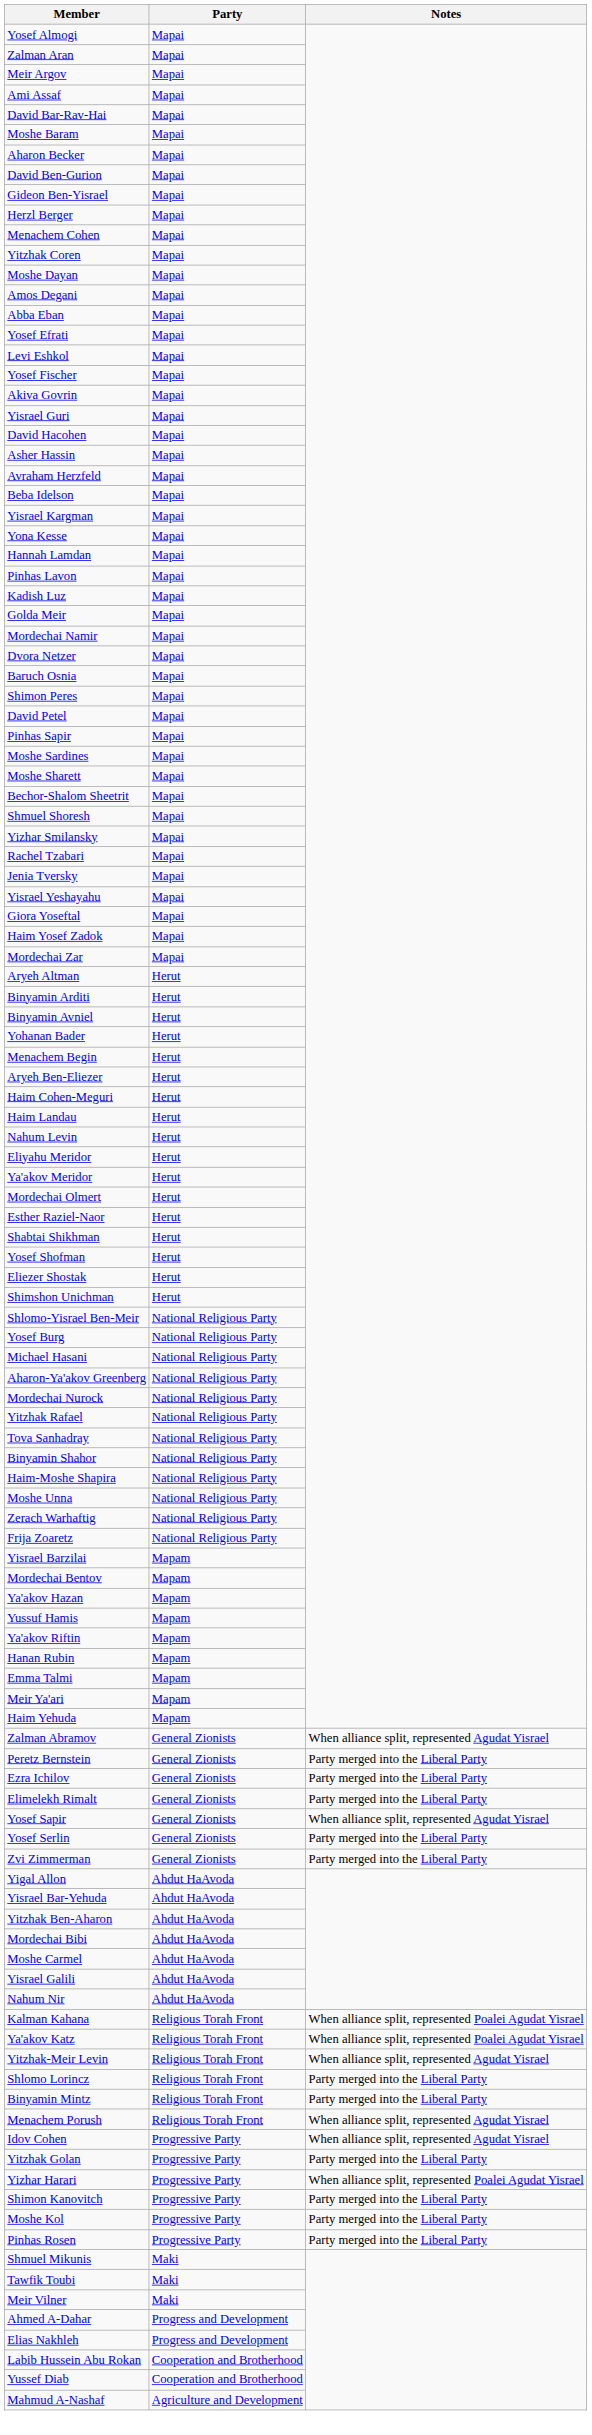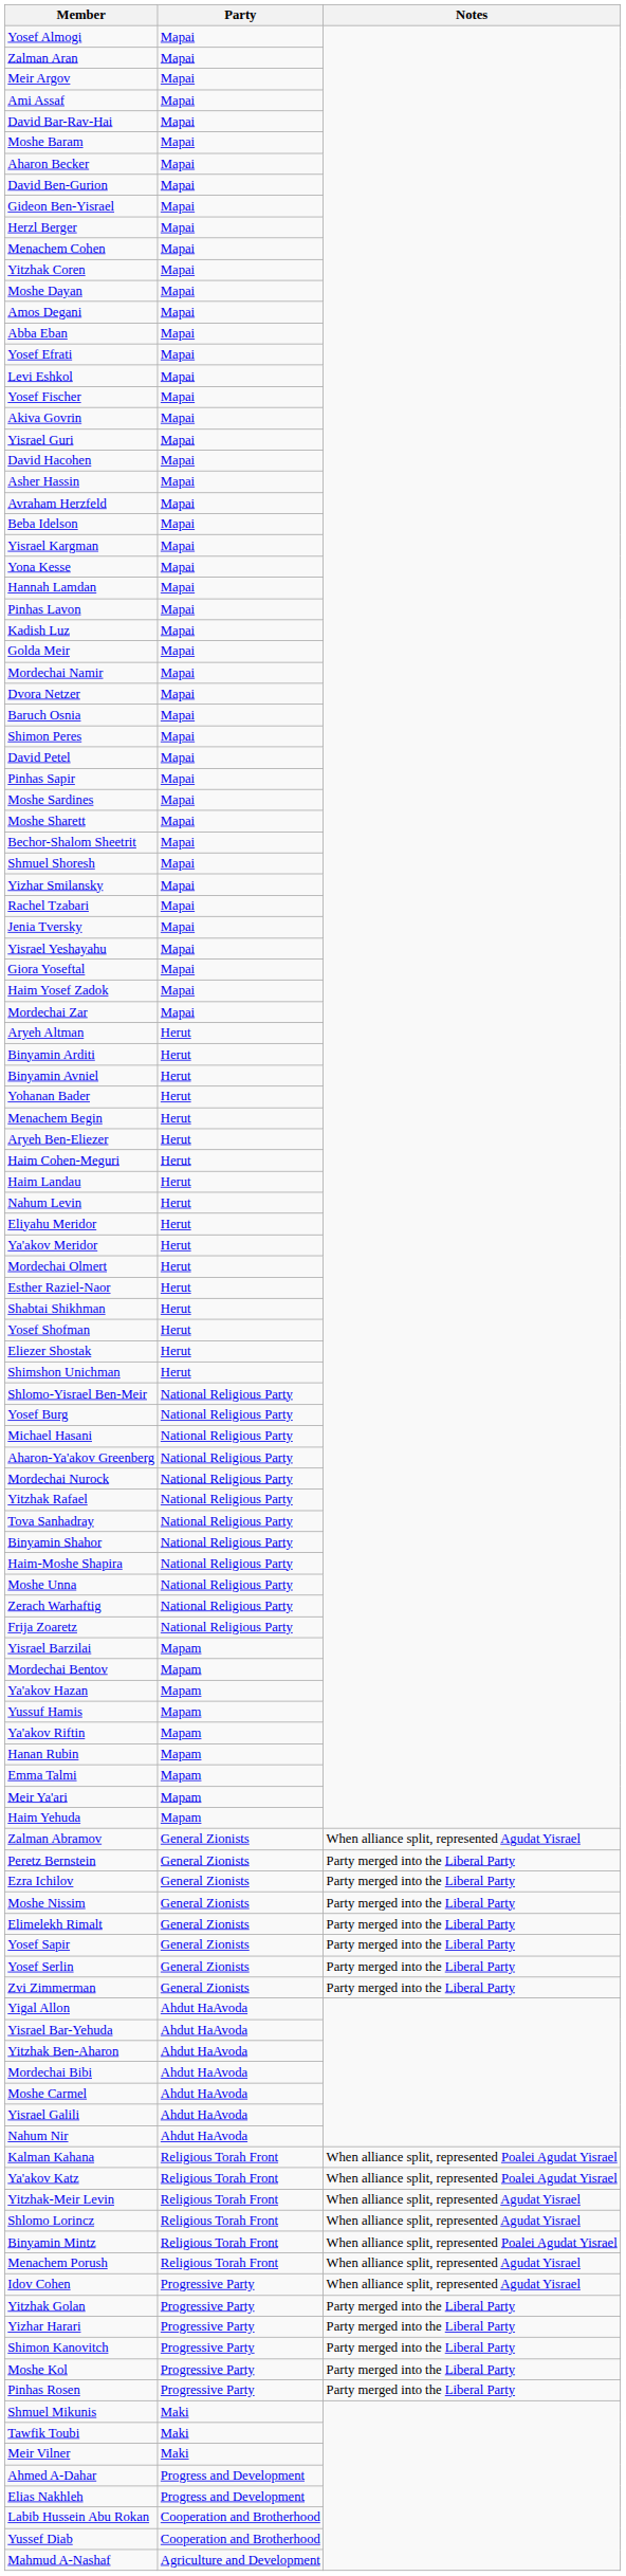 <table class="sort wikitable sortable" style="text-align:left">
 <tr>
 <th>Member</th>
 <th>Party</th>
 <th>Notes</th>
 </tr>
 <tr>
 <td><a href='#'>Yosef Almogi</a></td>
 <td><a href='#'>Mapai</a></td>
 </tr>
 <tr>
 <td><a href='#'>Zalman Aran</a></td>
 <td><a href='#'>Mapai</a></td>
 </tr>
 <tr>
 <td><a href='#'>Meir Argov</a></td>
 <td><a href='#'>Mapai</a></td>
 </tr>
 <tr>
 <td><a href='#'>Ami Assaf</a></td>
 <td><a href='#'>Mapai</a></td>
 </tr>
 <tr>
 <td><a href='#'>David Bar-Rav-Hai</a></td>
 <td><a href='#'>Mapai</a></td>
 </tr>
 <tr>
 <td><a href='#'>Moshe Baram</a></td>
 <td><a href='#'>Mapai</a></td>
 </tr>
 <tr>
 <td><a href='#'>Aharon Becker</a></td>
 <td><a href='#'>Mapai</a></td>
 </tr>
 <tr>
 <td><a href='#'>David Ben-Gurion</a></td>
 <td><a href='#'>Mapai</a></td>
 </tr>
 <tr>
 <td><a href='#'>Gideon Ben-Yisrael</a></td>
 <td><a href='#'>Mapai</a></td>
 </tr>
 <tr>
 <td><a href='#'>Herzl Berger</a></td>
 <td><a href='#'>Mapai</a></td>
 </tr>
 <tr>
 <td><a href='#'>Menachem Cohen</a></td>
 <td><a href='#'>Mapai</a></td>
 </tr>
 <tr>
 <td><a href='#'>Yitzhak Coren</a></td>
 <td><a href='#'>Mapai</a></td>
 </tr>
 <tr>
 <td><a href='#'>Moshe Dayan</a></td>
 <td><a href='#'>Mapai</a></td>
 </tr>
 <tr>
 <td><a href='#'>Amos Degani</a></td>
 <td><a href='#'>Mapai</a></td>
 </tr>
 <tr>
 <td><a href='#'>Abba Eban</a></td>
 <td><a href='#'>Mapai</a></td>
 </tr>
 <tr>
 <td><a href='#'>Yosef Efrati</a></td>
 <td><a href='#'>Mapai</a></td>
 </tr>
 <tr>
 <td><a href='#'>Levi Eshkol</a></td>
 <td><a href='#'>Mapai</a></td>
 </tr>
 <tr>
 <td><a href='#'>Yosef Fischer</a></td>
 <td><a href='#'>Mapai</a></td>
 </tr>
 <tr>
 <td><a href='#'>Akiva Govrin</a></td>
 <td><a href='#'>Mapai</a></td>
 </tr>
 <tr>
 <td><a href='#'>Yisrael Guri</a></td>
 <td><a href='#'>Mapai</a></td>
 </tr>
 <tr>
 <td><a href='#'>David Hacohen</a></td>
 <td><a href='#'>Mapai</a></td>
 </tr>
 <tr>
 <td><a href='#'>Asher Hassin</a></td>
 <td><a href='#'>Mapai</a></td>
 </tr>
 <tr>
 <td><a href='#'>Avraham Herzfeld</a></td>
 <td><a href='#'>Mapai</a></td>
 </tr>
 <tr>
 <td><a href='#'>Beba Idelson</a></td>
 <td><a href='#'>Mapai</a></td>
 </tr>
 <tr>
 <td><a href='#'>Yisrael Kargman</a></td>
 <td><a href='#'>Mapai</a></td>
 </tr>
 <tr>
 <td><a href='#'>Yona Kesse</a></td>
 <td><a href='#'>Mapai</a></td>
 </tr>
 <tr>
 <td><a href='#'>Hannah Lamdan</a></td>
 <td><a href='#'>Mapai</a></td>
 </tr>
 <tr>
 <td><a href='#'>Pinhas Lavon</a></td>
 <td><a href='#'>Mapai</a></td>
 </tr>
 <tr>
 <td><a href='#'>Kadish Luz</a></td>
 <td><a href='#'>Mapai</a></td>
 </tr>
 <tr>
 <td><a href='#'>Golda Meir</a></td>
 <td><a href='#'>Mapai</a></td>
 </tr>
 <tr>
 <td><a href='#'>Mordechai Namir</a></td>
 <td><a href='#'>Mapai</a></td>
 </tr>
 <tr>
 <td><a href='#'>Dvora Netzer</a></td>
 <td><a href='#'>Mapai</a></td>
 </tr>
 <tr>
 <td><a href='#'>Baruch Osnia</a></td>
 <td><a href='#'>Mapai</a></td>
 </tr>
 <tr>
 <td><a href='#'>Shimon Peres</a></td>
 <td><a href='#'>Mapai</a></td>
 </tr>
 <tr>
 <td><a href='#'>David Petel</a></td>
 <td><a href='#'>Mapai</a></td>
 </tr>
 <tr>
 <td><a href='#'>Pinhas Sapir</a></td>
 <td><a href='#'>Mapai</a></td>
 </tr>
 <tr>
 <td><a href='#'>Moshe Sardines</a></td>
 <td><a href='#'>Mapai</a></td>
 </tr>
 <tr>
 <td><a href='#'>Moshe Sharett</a></td>
 <td><a href='#'>Mapai</a></td>
 </tr>
 <tr>
 <td><a href='#'>Bechor-Shalom Sheetrit</a></td>
 <td><a href='#'>Mapai</a></td>
 </tr>
 <tr>
 <td><a href='#'>Shmuel Shoresh</a></td>
 <td><a href='#'>Mapai</a></td>
 </tr>
 <tr>
 <td><a href='#'>Yizhar Smilansky</a></td>
 <td><a href='#'>Mapai</a></td>
 </tr>
 <tr>
 <td><a href='#'>Rachel Tzabari</a></td>
 <td><a href='#'>Mapai</a></td>
 </tr>
 <tr>
 <td><a href='#'>Jenia Tversky</a></td>
 <td><a href='#'>Mapai</a></td>
 </tr>
 <tr>
 <td><a href='#'>Yisrael Yeshayahu</a></td>
 <td><a href='#'>Mapai</a></td>
 </tr>
 <tr>
 <td><a href='#'>Giora Yoseftal</a></td>
 <td><a href='#'>Mapai</a></td>
 </tr>
 <tr>
 <td><a href='#'>Haim Yosef Zadok</a></td>
 <td><a href='#'>Mapai</a></td>
 </tr>
 <tr>
 <td><a href='#'>Mordechai Zar</a></td>
 <td><a href='#'>Mapai</a></td>
 </tr>
 <tr>
 <td><a href='#'>Aryeh Altman</a></td>
 <td><a href='#'>Herut</a></td>
 </tr>
 <tr>
 <td><a href='#'>Binyamin Arditi</a></td>
 <td><a href='#'>Herut</a></td>
 </tr>
 <tr>
 <td><a href='#'>Binyamin Avniel</a></td>
 <td><a href='#'>Herut</a></td>
 </tr>
 <tr>
 <td><a href='#'>Yohanan Bader</a></td>
 <td><a href='#'>Herut</a></td>
 </tr>
 <tr>
 <td><a href='#'>Menachem Begin</a></td>
 <td><a href='#'>Herut</a></td>
 </tr>
 <tr>
 <td><a href='#'>Aryeh Ben-Eliezer</a></td>
 <td><a href='#'>Herut</a></td>
 </tr>
 <tr>
 <td><a href='#'>Haim Cohen-Meguri</a></td>
 <td><a href='#'>Herut</a></td>
 </tr>
 <tr>
 <td><a href='#'>Haim Landau</a></td>
 <td><a href='#'>Herut</a></td>
 </tr>
 <tr>
 <td><a href='#'>Nahum Levin</a></td>
 <td><a href='#'>Herut</a></td>
 </tr>
 <tr>
 <td><a href='#'>Eliyahu Meridor</a></td>
 <td><a href='#'>Herut</a></td>
 </tr>
 <tr>
 <td><a href='#'>Ya'akov Meridor</a></td>
 <td><a href='#'>Herut</a></td>
 </tr>
 <tr>
 <td><a href='#'>Mordechai Olmert</a></td>
 <td><a href='#'>Herut</a></td>
 </tr>
 <tr>
 <td><a href='#'>Esther Raziel-Naor</a></td>
 <td><a href='#'>Herut</a></td>
 </tr>
 <tr>
 <td><a href='#'>Shabtai Shikhman</a></td>
 <td><a href='#'>Herut</a></td>
 </tr>
 <tr>
 <td><a href='#'>Yosef Shofman</a></td>
 <td><a href='#'>Herut</a></td>
 </tr>
 <tr>
 <td><a href='#'>Eliezer Shostak</a></td>
 <td><a href='#'>Herut</a></td>
 </tr>
 <tr>
 <td><a href='#'>Shimshon Unichman</a></td>
 <td><a href='#'>Herut</a></td>
 </tr>
 <tr>
 <td><a href='#'>Shlomo-Yisrael Ben-Meir</a></td>
 <td><a href='#'>National Religious Party</a></td>
 </tr>
 <tr>
 <td><a href='#'>Yosef Burg</a></td>
 <td><a href='#'>National Religious Party</a></td>
 </tr>
 <tr>
 <td><a href='#'>Michael Hasani</a></td>
 <td><a href='#'>National Religious Party</a></td>
 </tr>
 <tr>
 <td><a href='#'>Aharon-Ya'akov Greenberg</a></td>
 <td><a href='#'>National Religious Party</a></td>
 </tr>
 <tr>
 <td><a href='#'>Mordechai Nurock</a></td>
 <td><a href='#'>National Religious Party</a></td>
 </tr>
 <tr>
 <td><a href='#'>Yitzhak Rafael</a></td>
 <td><a href='#'>National Religious Party</a></td>
 </tr>
 <tr>
 <td><a href='#'>Tova Sanhadray</a></td>
 <td><a href='#'>National Religious Party</a></td>
 </tr>
 <tr>
 <td><a href='#'>Binyamin Shahor</a></td>
 <td><a href='#'>National Religious Party</a></td>
 </tr>
 <tr>
 <td><a href='#'>Haim-Moshe Shapira</a></td>
 <td><a href='#'>National Religious Party</a></td>
 </tr>
 <tr>
 <td><a href='#'>Moshe Unna</a></td>
 <td><a href='#'>National Religious Party</a></td>
 </tr>
 <tr>
 <td><a href='#'>Zerach Warhaftig</a></td>
 <td><a href='#'>National Religious Party</a></td>
 </tr>
 <tr>
 <td><a href='#'>Frija Zoaretz</a></td>
 <td><a href='#'>National Religious Party</a></td>
 </tr>
 <tr>
 <td><a href='#'>Yisrael Barzilai</a></td>
 <td><a href='#'>Mapam</a></td>
 </tr>
 <tr>
 <td><a href='#'>Mordechai Bentov</a></td>
 <td><a href='#'>Mapam</a></td>
 </tr>
 <tr>
 <td><a href='#'>Ya'akov Hazan</a></td>
 <td><a href='#'>Mapam</a></td>
 </tr>
 <tr>
 <td><a href='#'>Yussuf Hamis</a></td>
 <td><a href='#'>Mapam</a></td>
 </tr>
 <tr>
 <td><a href='#'>Ya'akov Riftin</a></td>
 <td><a href='#'>Mapam</a></td>
 </tr>
 <tr>
 <td><a href='#'>Hanan Rubin</a></td>
 <td><a href='#'>Mapam</a></td>
 </tr>
 <tr>
 <td><a href='#'>Emma Talmi</a></td>
 <td><a href='#'>Mapam</a></td>
 </tr>
 <tr>
 <td><a href='#'>Meir Ya'ari</a></td>
 <td><a href='#'>Mapam</a></td>
 </tr>
 <tr>
 <td><a href='#'>Haim Yehuda</a></td>
 <td><a href='#'>Mapam</a></td>
 </tr>
 <tr>
 <td><a href='#'>Zalman Abramov</a></td>
 <td><a href='#'>General Zionists</a></td>
 <td>When alliance split, represented <a href='#'>Agudat Yisrael</a></td>
 </tr>
 <tr>
 <td><a href='#'>Peretz Bernstein</a></td>
 <td><a href='#'>General Zionists</a></td>
 <td>Party merged into the <a href='#'>Liberal Party</a></td>
 </tr>
 <tr>
 <td><a href='#'>Ezra Ichilov</a></td>
 <td><a href='#'>General Zionists</a></td>
 <td>Party merged into the <a href='#'>Liberal Party</a></td>
 </tr>
 <tr>
+<td><a href='#'>Moshe Nissim</a></td>
+<td><a href='#'>General Zionists</a></td>
+<td>Party merged into the <a href='#'>Liberal Party</a></td>
+</tr>
+<tr>
 <td><a href='#'>Elimelekh Rimalt</a></td>
 <td><a href='#'>General Zionists</a></td>
 <td>Party merged into the <a href='#'>Liberal Party</a></td>
 </tr>
 <tr>
 <td><a href='#'>Yosef Sapir</a></td>
 <td><a href='#'>General Zionists</a></td>
-<td>When alliance split, represented <a href='#'>Agudat Yisrael</a></td>
+<td>Party merged into the <a href='#'>Liberal Party</a></td>
 </tr>
 <tr>
 <td><a href='#'>Yosef Serlin</a></td>
 <td><a href='#'>General Zionists</a></td>
 <td>Party merged into the <a href='#'>Liberal Party</a></td>
 </tr>
 <tr>
 <td><a href='#'>Zvi Zimmerman</a></td>
 <td><a href='#'>General Zionists</a></td>
 <td>Party merged into the <a href='#'>Liberal Party</a></td>
 </tr>
 <tr>
 <td><a href='#'>Yigal Allon</a></td>
 <td><a href='#'>Ahdut HaAvoda</a></td>
 </tr>
 <tr>
 <td><a href='#'>Yisrael Bar-Yehuda</a></td>
 <td><a href='#'>Ahdut HaAvoda</a></td>
 </tr>
 <tr>
 <td><a href='#'>Yitzhak Ben-Aharon</a></td>
 <td><a href='#'>Ahdut HaAvoda</a></td>
 </tr>
 <tr>
 <td><a href='#'>Mordechai Bibi</a></td>
 <td><a href='#'>Ahdut HaAvoda</a></td>
 </tr>
 <tr>
 <td><a href='#'>Moshe Carmel</a></td>
 <td><a href='#'>Ahdut HaAvoda</a></td>
 </tr>
 <tr>
 <td><a href='#'>Yisrael Galili</a></td>
 <td><a href='#'>Ahdut HaAvoda</a></td>
 </tr>
 <tr>
 <td><a href='#'>Nahum Nir</a></td>
 <td><a href='#'>Ahdut HaAvoda</a></td>
 </tr>
 <tr>
 <td><a href='#'>Kalman Kahana</a></td>
 <td><a href='#'>Religious Torah Front</a></td>
 <td>When alliance split, represented <a href='#'>Poalei Agudat Yisrael</a></td>
 </tr>
 <tr>
 <td><a href='#'>Ya'akov Katz</a></td>
 <td><a href='#'>Religious Torah Front</a></td>
 <td>When alliance split, represented <a href='#'>Poalei Agudat Yisrael</a></td>
 </tr>
 <tr>
 <td><a href='#'>Yitzhak-Meir Levin</a></td>
 <td><a href='#'>Religious Torah Front</a></td>
 <td>When alliance split, represented <a href='#'>Agudat Yisrael</a></td>
 </tr>
 <tr>
 <td><a href='#'>Shlomo Lorincz</a></td>
 <td><a href='#'>Religious Torah Front</a></td>
-<td>Party merged into the <a href='#'>Liberal Party</a></td>
+<td>When alliance split, represented <a href='#'>Agudat Yisrael</a></td>
 </tr>
 <tr>
 <td><a href='#'>Binyamin Mintz</a></td>
 <td><a href='#'>Religious Torah Front</a></td>
-<td>Party merged into the <a href='#'>Liberal Party</a></td>
+<td>When alliance split, represented <a href='#'>Poalei Agudat Yisrael</a></td>
 </tr>
 <tr>
 <td><a href='#'>Menachem Porush</a></td>
 <td><a href='#'>Religious Torah Front</a></td>
 <td>When alliance split, represented <a href='#'>Agudat Yisrael</a></td>
 </tr>
 <tr>
 <td><a href='#'>Idov Cohen</a></td>
 <td><a href='#'>Progressive Party</a></td>
 <td>When alliance split, represented <a href='#'>Agudat Yisrael</a></td>
 </tr>
 <tr>
 <td><a href='#'>Yitzhak Golan</a></td>
 <td><a href='#'>Progressive Party</a></td>
 <td>Party merged into the <a href='#'>Liberal Party</a></td>
 </tr>
 <tr>
 <td><a href='#'>Yizhar Harari</a></td>
 <td><a href='#'>Progressive Party</a></td>
-<td>When alliance split, represented <a href='#'>Poalei Agudat Yisrael</a></td>
+<td>Party merged into the <a href='#'>Liberal Party</a></td>
 </tr>
 <tr>
 <td><a href='#'>Shimon Kanovitch</a></td>
 <td><a href='#'>Progressive Party</a></td>
 <td>Party merged into the <a href='#'>Liberal Party</a></td>
 </tr>
 <tr>
 <td><a href='#'>Moshe Kol</a></td>
 <td><a href='#'>Progressive Party</a></td>
 <td>Party merged into the <a href='#'>Liberal Party</a></td>
 </tr>
 <tr>
 <td><a href='#'>Pinhas Rosen</a></td>
 <td><a href='#'>Progressive Party</a></td>
 <td>Party merged into the <a href='#'>Liberal Party</a></td>
 </tr>
 <tr>
 <td><a href='#'>Shmuel Mikunis</a></td>
 <td><a href='#'>Maki</a></td>
 </tr>
 <tr>
 <td><a href='#'>Tawfik Toubi</a></td>
 <td><a href='#'>Maki</a></td>
 </tr>
 <tr>
 <td><a href='#'>Meir Vilner</a></td>
 <td><a href='#'>Maki</a></td>
 </tr>
 <tr>
 <td><a href='#'>Ahmed A-Dahar</a></td>
 <td><a href='#'>Progress and Development</a></td>
 </tr>
 <tr>
 <td><a href='#'>Elias Nakhleh</a></td>
 <td><a href='#'>Progress and Development</a></td>
 </tr>
 <tr>
 <td><a href='#'>Labib Hussein Abu Rokan</a></td>
 <td><a href='#'>Cooperation and Brotherhood</a></td>
 </tr>
 <tr>
 <td><a href='#'>Yussef Diab</a></td>
 <td><a href='#'>Cooperation and Brotherhood</a></td>
 </tr>
 <tr>
 <td><a href='#'>Mahmud A-Nashaf</a></td>
 <td><a href='#'>Agriculture and Development</a></td>
 </tr>
 </table>
